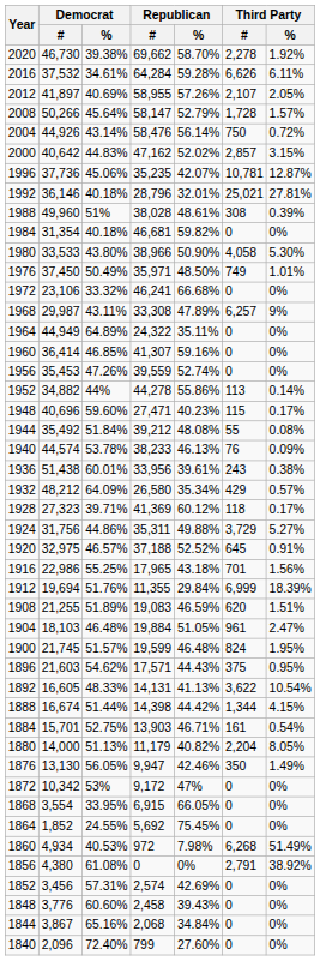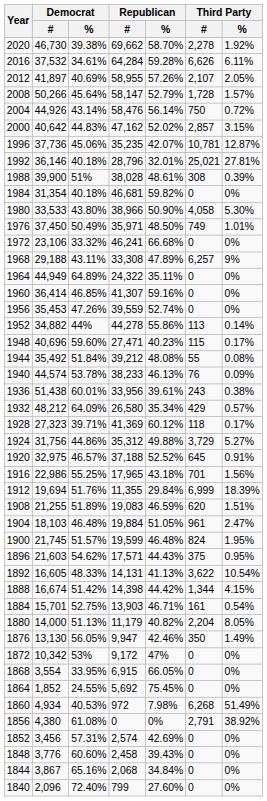 <table class="wikitable sortable">
 <tr>
 <th rowspan="2">Year</th>
 <th colspan="2">Democrat</th>
 <th colspan="2">Republican</th>
 <th colspan="2">Third Party</th>
 </tr>
 <tr>
 <th>#</th>
 <th>%</th>
 <th>#</th>
 <th>%</th>
 <th>#</th>
 <th>%</th>
 </tr>
 <tr>
 <td>2020</td>
 <td>46,730</td>
 <td>39.38%</td>
 <td>69,662</td>
 <td>58.70%</td>
 <td>2,278</td>
 <td>1.92%</td>
 </tr>
 <tr>
 <td>2016</td>
 <td>37,532</td>
 <td>34.61%</td>
 <td>64,284</td>
 <td>59.28%</td>
 <td>6,626</td>
 <td>6.11%</td>
 </tr>
 <tr>
 <td>2012</td>
 <td>41,897</td>
 <td>40.69%</td>
 <td>58,955</td>
 <td>57.26%</td>
 <td>2,107</td>
 <td>2.05%</td>
 </tr>
 <tr>
 <td>2008</td>
 <td>50,266</td>
 <td>45.64%</td>
 <td>58,147</td>
 <td>52.79%</td>
 <td>1,728</td>
 <td>1.57%</td>
 </tr>
 <tr>
 <td>2004</td>
 <td>44,926</td>
 <td>43.14%</td>
 <td>58,476</td>
 <td>56.14%</td>
 <td>750</td>
 <td>0.72%</td>
 </tr>
 <tr>
 <td>2000</td>
 <td>40,642</td>
 <td>44.83%</td>
 <td>47,162</td>
 <td>52.02%</td>
 <td>2,857</td>
 <td>3.15%</td>
 </tr>
 <tr>
 <td>1996</td>
 <td>37,736</td>
 <td>45.06%</td>
 <td>35,235</td>
 <td>42.07%</td>
 <td>10,781</td>
 <td>12.87%</td>
 </tr>
 <tr>
 <td>1992</td>
 <td>36,146</td>
 <td>40.18%</td>
 <td>28,796</td>
 <td>32.01%</td>
 <td>25,021</td>
 <td>27.81%</td>
 </tr>
 <tr>
 <td>1988</td>
-<td>49,960</td>
+<td>39,900</td>
 <td>51%</td>
 <td>38,028</td>
 <td>48.61%</td>
 <td>308</td>
 <td>0.39%</td>
 </tr>
 <tr>
 <td>1984</td>
 <td>31,354</td>
 <td>40.18%</td>
 <td>46,681</td>
 <td>59.82%</td>
 <td>0</td>
 <td>0%</td>
 </tr>
 <tr>
 <td>1980</td>
 <td>33,533</td>
 <td>43.80%</td>
 <td>38,966</td>
 <td>50.90%</td>
 <td>4,058</td>
 <td>5.30%</td>
 </tr>
 <tr>
 <td>1976</td>
 <td>37,450</td>
 <td>50.49%</td>
 <td>35,971</td>
 <td>48.50%</td>
 <td>749</td>
 <td>1.01%</td>
 </tr>
 <tr>
 <td>1972</td>
 <td>23,106</td>
 <td>33.32%</td>
 <td>46,241</td>
 <td>66.68%</td>
 <td>0</td>
 <td>0%</td>
 </tr>
 <tr>
 <td>1968</td>
-<td>29,987</td>
+<td>29,188</td>
 <td>43.11%</td>
 <td>33,308</td>
 <td>47.89%</td>
 <td>6,257</td>
 <td>9%</td>
 </tr>
 <tr>
 <td>1964</td>
 <td>44,949</td>
 <td>64.89%</td>
 <td>24,322</td>
 <td>35.11%</td>
 <td>0</td>
 <td>0%</td>
 </tr>
 <tr>
 <td>1960</td>
 <td>36,414</td>
 <td>46.85%</td>
 <td>41,307</td>
 <td>59.16%</td>
 <td>0</td>
 <td>0%</td>
 </tr>
 <tr>
 <td>1956</td>
 <td>35,453</td>
 <td>47.26%</td>
 <td>39,559</td>
 <td>52.74%</td>
 <td>0</td>
 <td>0%</td>
 </tr>
 <tr>
 <td>1952</td>
 <td>34,882</td>
 <td>44%</td>
 <td>44,278</td>
 <td>55.86%</td>
 <td>113</td>
 <td>0.14%</td>
 </tr>
 <tr>
 <td>1948</td>
 <td>40,696</td>
 <td>59.60%</td>
 <td>27,471</td>
 <td>40.23%</td>
 <td>115</td>
 <td>0.17%</td>
 </tr>
 <tr>
 <td>1944</td>
 <td>35,492</td>
 <td>51.84%</td>
 <td>39,212</td>
 <td>48.08%</td>
 <td>55</td>
 <td>0.08%</td>
 </tr>
 <tr>
 <td>1940</td>
 <td>44,574</td>
 <td>53.78%</td>
 <td>38,233</td>
 <td>46.13%</td>
 <td>76</td>
 <td>0.09%</td>
 </tr>
 <tr>
 <td>1936</td>
 <td>51,438</td>
 <td>60.01%</td>
 <td>33,956</td>
 <td>39.61%</td>
 <td>243</td>
 <td>0.38%</td>
 </tr>
 <tr>
 <td>1932</td>
 <td>48,212</td>
 <td>64.09%</td>
 <td>26,580</td>
 <td>35.34%</td>
 <td>429</td>
 <td>0.57%</td>
 </tr>
 <tr>
 <td>1928</td>
 <td>27,323</td>
 <td>39.71%</td>
 <td>41,369</td>
 <td>60.12%</td>
 <td>118</td>
 <td>0.17%</td>
 </tr>
 <tr>
 <td>1924</td>
 <td>31,756</td>
 <td>44.86%</td>
-<td>35,311</td>
+<td>35,312</td>
 <td>49.88%</td>
 <td>3,729</td>
 <td>5.27%</td>
 </tr>
 <tr>
 <td>1920</td>
 <td>32,975</td>
 <td>46.57%</td>
 <td>37,188</td>
 <td>52.52%</td>
 <td>645</td>
 <td>0.91%</td>
 </tr>
 <tr>
 <td>1916</td>
 <td>22,986</td>
 <td>55.25%</td>
 <td>17,965</td>
 <td>43.18%</td>
 <td>701</td>
 <td>1.56%</td>
 </tr>
 <tr>
 <td>1912</td>
 <td>19,694</td>
 <td>51.76%</td>
 <td>11,355</td>
 <td>29.84%</td>
 <td>6,999</td>
 <td>18.39%</td>
 </tr>
 <tr>
 <td>1908</td>
 <td>21,255</td>
 <td>51.89%</td>
 <td>19,083</td>
 <td>46.59%</td>
 <td>620</td>
 <td>1.51%</td>
 </tr>
 <tr>
 <td>1904</td>
 <td>18,103</td>
 <td>46.48%</td>
 <td>19,884</td>
 <td>51.05%</td>
 <td>961</td>
 <td>2.47%</td>
 </tr>
 <tr>
 <td>1900</td>
 <td>21,745</td>
 <td>51.57%</td>
 <td>19,599</td>
 <td>46.48%</td>
 <td>824</td>
 <td>1.95%</td>
 </tr>
 <tr>
 <td>1896</td>
 <td>21,603</td>
 <td>54.62%</td>
 <td>17,571</td>
 <td>44.43%</td>
 <td>375</td>
 <td>0.95%</td>
 </tr>
 <tr>
 <td>1892</td>
 <td>16,605</td>
 <td>48.33%</td>
 <td>14,131</td>
 <td>41.13%</td>
 <td>3,622</td>
 <td>10.54%</td>
 </tr>
 <tr>
 <td>1888</td>
 <td>16,674</td>
-<td>51.44%</td>
+<td>51.42%</td>
 <td>14,398</td>
 <td>44.42%</td>
 <td>1,344</td>
 <td>4.15%</td>
 </tr>
 <tr>
 <td>1884</td>
 <td>15,701</td>
 <td>52.75%</td>
 <td>13,903</td>
 <td>46.71%</td>
 <td>161</td>
 <td>0.54%</td>
 </tr>
 <tr>
 <td>1880</td>
 <td>14,000</td>
 <td>51.13%</td>
 <td>11,179</td>
 <td>40.82%</td>
 <td>2,204</td>
 <td>8.05%</td>
 </tr>
 <tr>
 <td>1876</td>
 <td>13,130</td>
 <td>56.05%</td>
 <td>9,947</td>
 <td>42.46%</td>
 <td>350</td>
 <td>1.49%</td>
 </tr>
 <tr>
 <td>1872</td>
 <td>10,342</td>
 <td>53%</td>
 <td>9,172</td>
 <td>47%</td>
 <td>0</td>
 <td>0%</td>
 </tr>
 <tr>
 <td>1868</td>
 <td>3,554</td>
 <td>33.95%</td>
 <td>6,915</td>
 <td>66.05%</td>
 <td>0</td>
 <td>0%</td>
 </tr>
 <tr>
 <td>1864</td>
 <td>1,852</td>
 <td>24.55%</td>
 <td>5,692</td>
 <td>75.45%</td>
 <td>0</td>
 <td>0%</td>
 </tr>
 <tr>
 <td>1860</td>
 <td>4,934</td>
 <td>40.53%</td>
 <td>972</td>
 <td>7.98%</td>
 <td>6,268</td>
 <td>51.49%</td>
 </tr>
 <tr>
 <td>1856</td>
 <td>4,380</td>
 <td>61.08%</td>
 <td>0</td>
 <td>0%</td>
 <td>2,791</td>
 <td>38.92%</td>
 </tr>
 <tr>
 <td>1852</td>
 <td>3,456</td>
 <td>57.31%</td>
 <td>2,574</td>
 <td>42.69%</td>
 <td>0</td>
 <td>0%</td>
 </tr>
 <tr>
 <td>1848</td>
 <td>3,776</td>
 <td>60.60%</td>
 <td>2,458</td>
 <td>39.43%</td>
 <td>0</td>
 <td>0%</td>
 </tr>
 <tr>
 <td>1844</td>
 <td>3,867</td>
 <td>65.16%</td>
 <td>2,068</td>
 <td>34.84%</td>
 <td>0</td>
 <td>0%</td>
 </tr>
 <tr>
 <td>1840</td>
 <td>2,096</td>
 <td>72.40%</td>
 <td>799</td>
 <td>27.60%</td>
 <td>0</td>
 <td>0%</td>
 </tr>
 </table>
